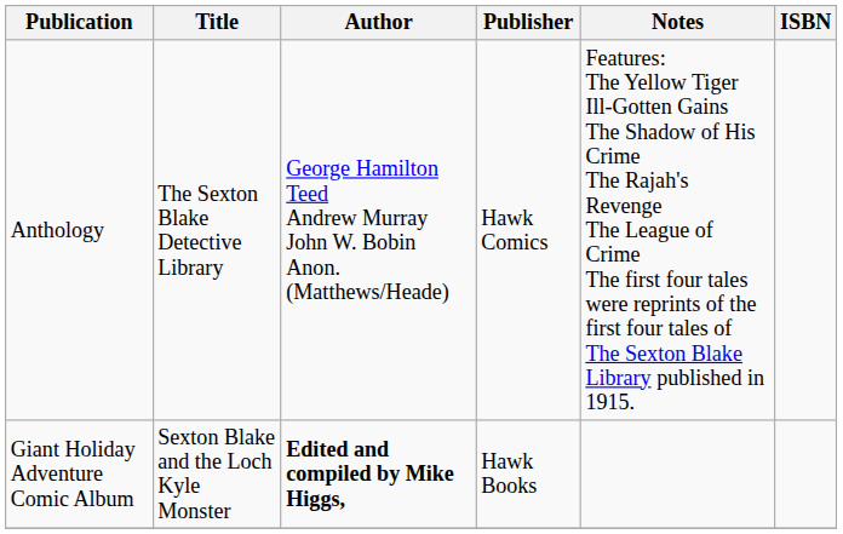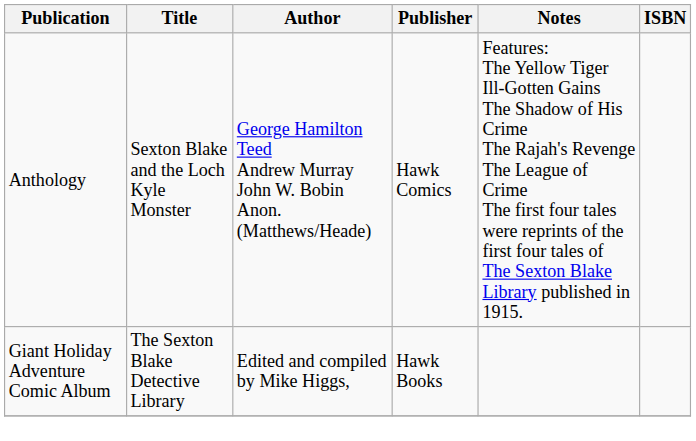 <table class="wikitable">
 <tr>
 <th>Publication</th>
 <th>Title</th>
 <th>Author</th>
 <th>Publisher</th>
 <th>Notes</th>
 <th>ISBN</th>
 </tr>
 <tr>
 <td>Anthology</td>
-<td>The Sexton Blake Detective Library</td>
+<td>Sexton Blake and the Loch Kyle Monster</td>
 <td><a href='#'>George Hamilton Teed</a><br>Andrew Murray<br>John W. Bobin<br>Anon. (Matthews/Heade)</td>
 <td>Hawk Comics</td>
 <td>Features: <br> The Yellow Tiger <br> Ill-Gotten Gains <br> The Shadow of His Crime <br> The Rajah's Revenge <br> The League of Crime <br> The first four tales were reprints of the first four tales of <a href='#'>The Sexton Blake Library</a> published in 1915.</td>
 <td></td>
 </tr>
 <tr>
 <td>Giant Holiday Adventure Comic Album</td>
-<td>Sexton Blake and the Loch Kyle Monster</td>
-<td><strong>Edited and compiled by Mike Higgs,</strong></td>
+<td>The Sexton Blake Detective Library</td>
+<td>Edited and compiled by Mike Higgs,</td>
 <td>Hawk Books</td>
 <td></td>
 <td></td>
 </tr>
 <tr>
 </tr>
 </table>
